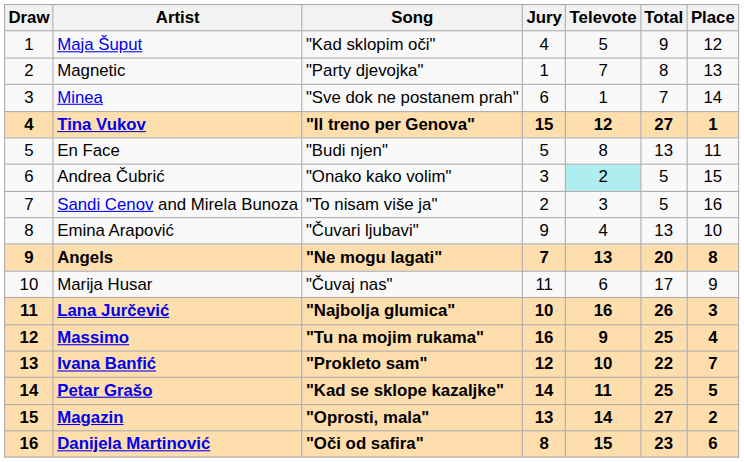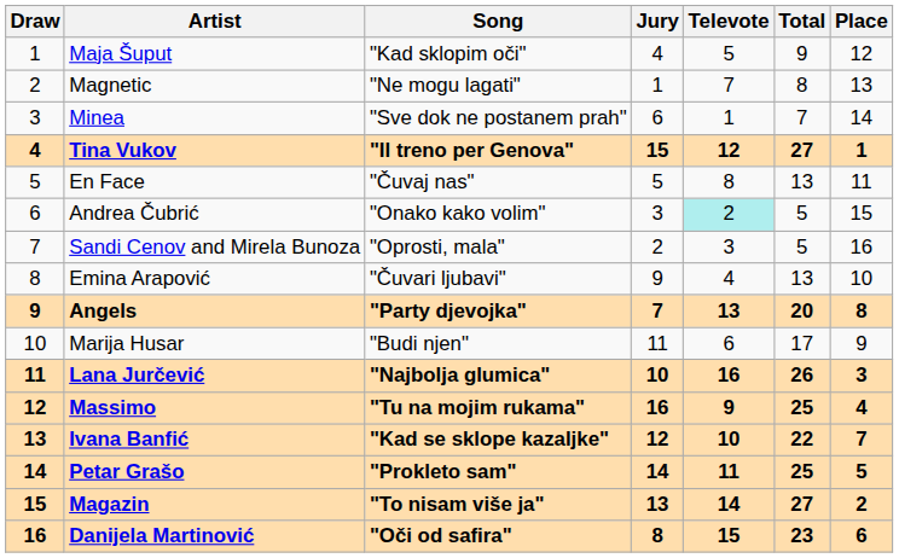 <table class="sortable wikitable" style="margin: 1em auto 1em auto; text-align:center">
 <tr>
 <th>Draw</th>
 <th>Artist</th>
 <th>Song</th>
 <th>Jury</th>
 <th>Televote</th>
 <th>Total</th>
 <th>Place</th>
 </tr>
 <tr>
 <td>1</td>
 <td align="left"><a href='#'>Maja Šuput</a></td>
 <td align="left">"Kad sklopim oči"</td>
 <td>4</td>
 <td>5</td>
 <td>9</td>
 <td>12</td>
 </tr>
 <tr>
 <td>2</td>
 <td align="left">Magnetic</td>
-<td align="left">"Party djevojka"</td>
+<td align="left">"Ne mogu lagati"</td>
 <td>1</td>
 <td>7</td>
 <td>8</td>
 <td>13</td>
 </tr>
 <tr>
 <td>3</td>
 <td align="left"><a href='#'>Minea</a></td>
 <td align="left">"Sve dok ne postanem prah"</td>
 <td>6</td>
 <td>1</td>
 <td>7</td>
 <td>14</td>
 </tr>
 <tr style="font-weight:bold; background:navajowhite;">
 <td>4</td>
 <td align="left"><a href='#'>Tina Vukov</a></td>
 <td align="left">"Il treno per Genova"</td>
 <td>15</td>
 <td>12</td>
 <td>27</td>
 <td>1</td>
 </tr>
 <tr>
 <td>5</td>
 <td align="left">En Face</td>
-<td align="left">"Budi njen"</td>
+<td align="left">"Čuvaj nas"</td>
 <td>5</td>
 <td>8</td>
 <td>13</td>
 <td>11</td>
 </tr>
 <tr>
 <td>6</td>
 <td align="left">Andrea Čubrić</td>
 <td align="left">"Onako kako volim"</td>
 <td>3</td>
 <td style="background: paleturquoise;">2</td>
 <td>5</td>
 <td>15</td>
 </tr>
 <tr>
 <td>7</td>
 <td align="left"><a href='#'>Sandi Cenov</a> and Mirela Bunoza</td>
-<td align="left">"To nisam više ja"</td>
+<td align="left">"Oprosti, mala"</td>
 <td>2</td>
 <td>3</td>
 <td>5</td>
 <td>16</td>
 </tr>
 <tr>
 <td>8</td>
 <td align="left">Emina Arapović</td>
 <td align="left">"Čuvari ljubavi"</td>
 <td>9</td>
 <td>4</td>
 <td>13</td>
 <td>10</td>
 </tr>
 <tr style="font-weight:bold; background:navajowhite;">
 <td>9</td>
 <td align="left">Angels</td>
-<td align="left">"Ne mogu lagati"</td>
+<td align="left">"Party djevojka"</td>
 <td>7</td>
 <td>13</td>
 <td>20</td>
 <td>8</td>
 </tr>
 <tr>
 <td>10</td>
 <td align="left">Marija Husar</td>
-<td align="left">"Čuvaj nas"</td>
+<td align="left">"Budi njen"</td>
 <td>11</td>
 <td>6</td>
 <td>17</td>
 <td>9</td>
 </tr>
 <tr style="font-weight:bold;background:navajowhite;">
 <td>11</td>
 <td align="left"><a href='#'>Lana Jurčević</a></td>
 <td align="left">"Najbolja glumica"</td>
 <td>10</td>
 <td>16</td>
 <td>26</td>
 <td>3</td>
 </tr>
 <tr style="font-weight:bold; background:navajowhite;">
 <td>12</td>
 <td align="left"><a href='#'>Massimo</a></td>
 <td align="left">"Tu na mojim rukama"</td>
 <td>16</td>
 <td>9</td>
 <td>25</td>
 <td>4</td>
 </tr>
 <tr style="font-weight:bold; background:navajowhite;">
 <td>13</td>
 <td align="left"><a href='#'>Ivana Banfić</a></td>
-<td align="left">"Prokleto sam"</td>
+<td align="left">"Kad se sklope kazaljke"</td>
 <td>12</td>
 <td>10</td>
 <td>22</td>
 <td>7</td>
 </tr>
 <tr style="font-weight:bold; background:navajowhite;">
 <td>14</td>
 <td align="left"><a href='#'>Petar Grašo</a></td>
-<td align="left">"Kad se sklope kazaljke"</td>
+<td align="left">"Prokleto sam"</td>
 <td>14</td>
 <td>11</td>
 <td>25</td>
 <td>5</td>
 </tr>
 <tr style="font-weight:bold; background:navajowhite;">
 <td>15</td>
 <td align="left"><a href='#'>Magazin</a></td>
-<td align="left">"Oprosti, mala"</td>
+<td align="left">"To nisam više ja"</td>
 <td>13</td>
 <td>14</td>
 <td>27</td>
 <td>2</td>
 </tr>
 <tr style="font-weight:bold; background:navajowhite;">
 <td>16</td>
 <td align="left"><a href='#'>Danijela Martinović</a></td>
 <td align="left">"Oči od safira"</td>
 <td>8</td>
 <td>15</td>
 <td>23</td>
 <td>6</td>
 </tr>
 </table>
